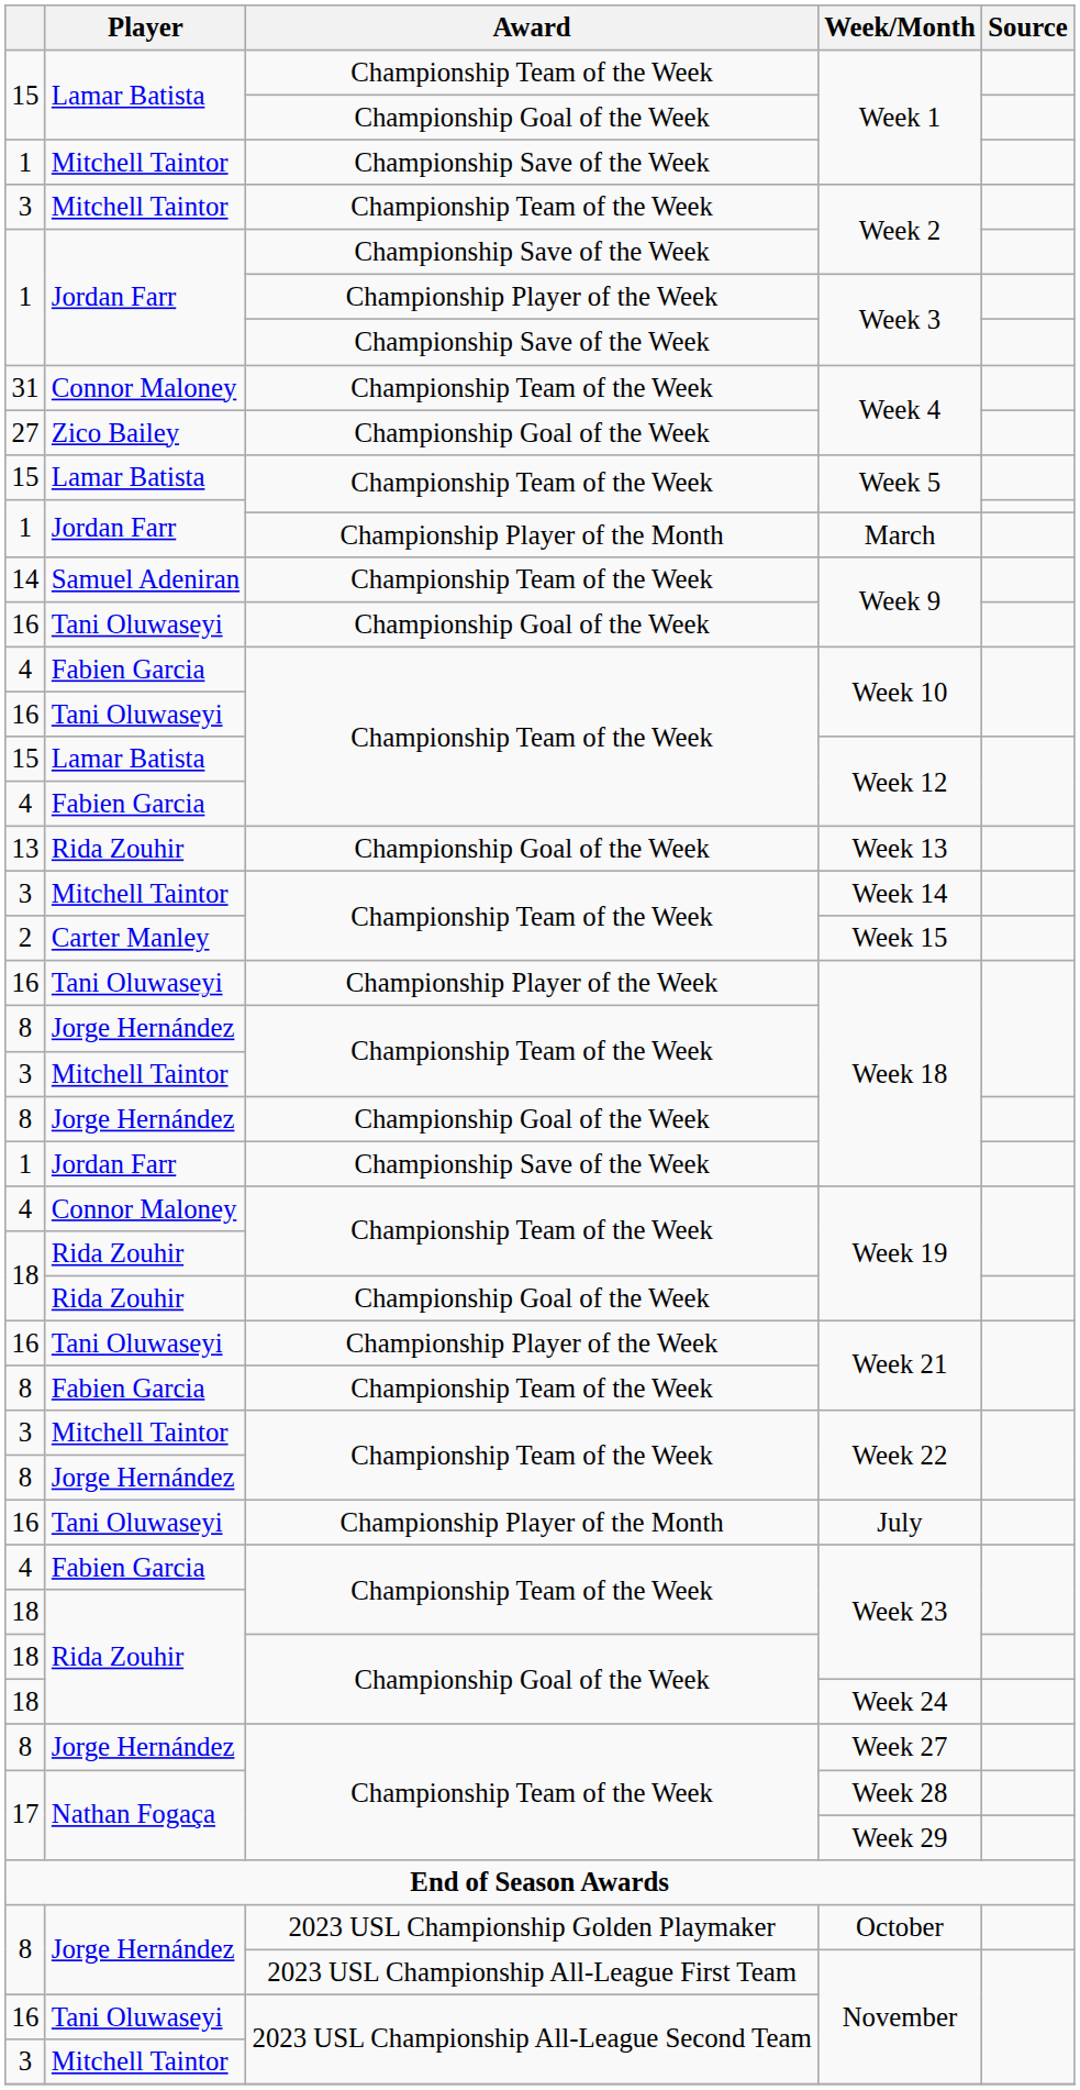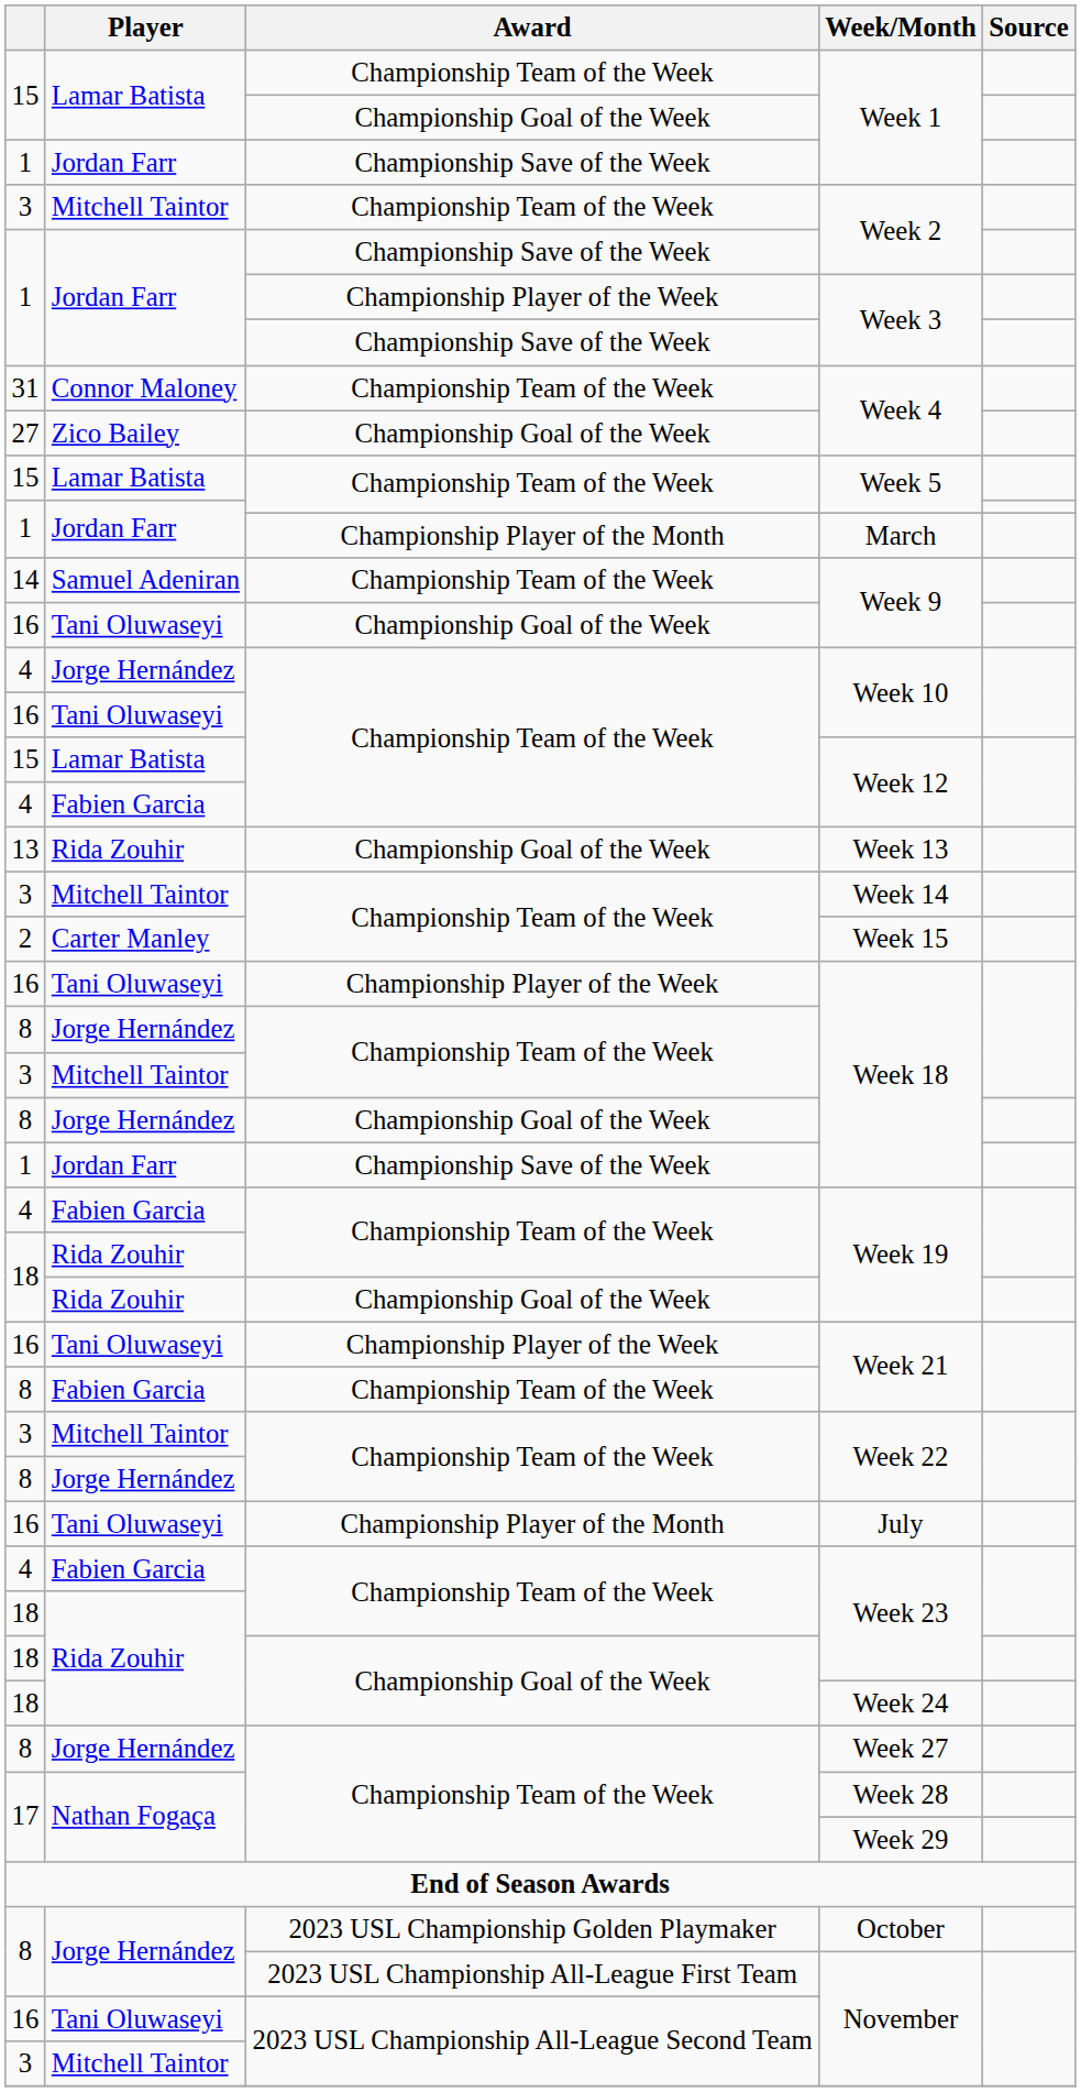 <table class="wikitable sortable" style="text-align:left; font-size:95%;">
 <tr>
 <th></th>
 <th>Player</th>
 <th>Award</th>
 <th>Week/Month</th>
 <th>Source</th>
 </tr>
 <tr>
 <td rowspan=2 align=center>15</td>
 <td rowspan=2> <a href='#'>Lamar Batista</a></td>
 <td rowspan=1 align=center>Championship Team of the Week</td>
 <td rowspan=3 style="text-align:center;">Week 1</td>
 <td align=center></td>
 </tr>
 <tr>
 <td rowspan=1 align=center>Championship Goal of the Week</td>
 <td align=center></td>
 </tr>
 <tr>
 <td align=center>1</td>
-<td> <a href='#'>Mitchell Taintor</a></td>
+<td> <a href='#'>Jordan Farr</a></td>
 <td rowspan=1 align=center>Championship Save of the Week</td>
 <td align=center></td>
 </tr>
 <tr>
 <td align=center>3</td>
 <td> <a href='#'>Mitchell Taintor</a></td>
 <td align=center>Championship Team of the Week</td>
 <td rowspan=2 style="text-align:center;">Week 2</td>
 <td align=center></td>
 </tr>
 <tr>
 <td rowspan=3 align=center>1</td>
 <td rowspan=3> <a href='#'>Jordan Farr</a></td>
 <td rowspan=1 align=center>Championship Save of the Week</td>
 <td align=center></td>
 </tr>
 <tr>
 <td rowspan=1 align=center>Championship Player of the Week</td>
 <td rowspan=2 style="text-align:center;">Week 3</td>
 <td align=center></td>
 </tr>
 <tr>
 <td rowspan=1 align=center>Championship Save of the Week</td>
 <td align=center></td>
 </tr>
 <tr>
 <td align=center>31</td>
 <td> <a href='#'>Connor Maloney</a></td>
 <td align=center>Championship Team of the Week</td>
 <td rowspan=2 style="text-align:center;">Week 4</td>
 <td align=center></td>
 </tr>
 <tr>
 <td align=center>27</td>
 <td> <a href='#'>Zico Bailey</a></td>
 <td align=center>Championship Goal of the Week</td>
 <td align=center></td>
 </tr>
 <tr>
 <td align=center>15</td>
 <td> <a href='#'>Lamar Batista</a></td>
 <td rowspan=2 align=center>Championship Team of the Week</td>
 <td rowspan=2 style="text-align:center;">Week 5</td>
 <td align=center></td>
 </tr>
 <tr>
 <td rowspan=2 align=center>1</td>
 <td rowspan=2> <a href='#'>Jordan Farr</a></td>
 <td align=center></td>
 </tr>
 <tr>
 <td rowspan=1 align=center>Championship Player of the Month</td>
 <td style="text-align:center;">March</td>
 <td align=center></td>
 </tr>
 <tr>
 <td align=center>14</td>
 <td> <a href='#'>Samuel Adeniran</a></td>
 <td align=center>Championship Team of the Week</td>
 <td rowspan=2 style="text-align:center;">Week 9</td>
 <td align=center></td>
 </tr>
 <tr>
 <td align=center>16</td>
 <td> <a href='#'>Tani Oluwaseyi</a></td>
 <td align=center>Championship Goal of the Week</td>
 <td align=center></td>
 </tr>
 <tr>
 <td align=center>4</td>
-<td> <a href='#'>Fabien Garcia</a></td>
+<td> <a href='#'>Jorge Hernández</a></td>
 <td rowspan=4 align=center>Championship Team of the Week</td>
 <td rowspan=2 style="text-align:center;">Week 10</td>
 <td rowspan=2 align=center></td>
 </tr>
 <tr>
 <td align=center>16</td>
 <td> <a href='#'>Tani Oluwaseyi</a></td>
 </tr>
 <tr>
 <td align=center>15</td>
 <td> <a href='#'>Lamar Batista</a></td>
 <td rowspan=2 style="text-align:center;">Week 12</td>
 <td rowspan=2 align=center></td>
 </tr>
 <tr>
 <td align=center>4</td>
 <td> <a href='#'>Fabien Garcia</a></td>
 </tr>
 <tr>
 <td align=center>13</td>
 <td> <a href='#'>Rida Zouhir</a></td>
 <td align=center>Championship Goal of the Week</td>
 <td style="text-align:center;">Week 13</td>
 <td align=center></td>
 </tr>
 <tr>
 <td align=center>3</td>
 <td> <a href='#'>Mitchell Taintor</a></td>
 <td rowspan=2 align=center>Championship Team of the Week</td>
 <td style="text-align:center;">Week 14</td>
 <td align=center></td>
 </tr>
 <tr>
 <td align=center>2</td>
 <td> <a href='#'>Carter Manley</a></td>
 <td style="text-align:center;">Week 15</td>
 <td align=center></td>
 </tr>
 <tr>
 <td align=center>16</td>
 <td> <a href='#'>Tani Oluwaseyi</a></td>
 <td align=center>Championship Player of the Week</td>
 <td rowspan=5 style="text-align:center;">Week 18</td>
 <td rowspan=3 align=center></td>
 </tr>
 <tr>
 <td align=center>8</td>
 <td> <a href='#'>Jorge Hernández</a></td>
 <td rowspan=2 align=center>Championship Team of the Week</td>
 </tr>
 <tr>
 <td align=center>3</td>
 <td> <a href='#'>Mitchell Taintor</a></td>
 </tr>
 <tr>
 <td align=center>8</td>
 <td> <a href='#'>Jorge Hernández</a></td>
 <td align=center>Championship Goal of the Week</td>
 <td align=center></td>
 </tr>
 <tr>
 <td align=center>1</td>
 <td> <a href='#'>Jordan Farr</a></td>
 <td align=center>Championship Save of the Week</td>
 <td align=center></td>
 </tr>
 <tr>
 <td align=center>4</td>
-<td> <a href='#'>Connor Maloney</a></td>
+<td> <a href='#'>Fabien Garcia</a></td>
 <td rowspan=2 align=center>Championship Team of the Week</td>
 <td rowspan=3 style="text-align:center;">Week 19</td>
 <td rowspan=2 align=center></td>
 </tr>
 <tr>
 <td rowspan=2 align=center>18</td>
 <td> <a href='#'>Rida Zouhir</a></td>
 </tr>
 <tr>
 <td> <a href='#'>Rida Zouhir</a></td>
 <td align=center>Championship Goal of the Week</td>
 <td align=center></td>
 </tr>
 <tr>
 <td align=center>16</td>
 <td> <a href='#'>Tani Oluwaseyi</a></td>
 <td align=center>Championship Player of the Week</td>
 <td rowspan=2 style="text-align:center;">Week 21</td>
 <td rowspan=2 align=center></td>
 </tr>
 <tr>
 <td align=center>8</td>
 <td> <a href='#'>Fabien Garcia</a></td>
 <td align=center>Championship Team of the Week</td>
 </tr>
 <tr>
 <td align=center>3</td>
 <td> <a href='#'>Mitchell Taintor</a></td>
 <td rowspan=2 align=center>Championship Team of the Week</td>
 <td rowspan=2 style="text-align:center;">Week 22</td>
 <td rowspan=2 align=center></td>
 </tr>
 <tr>
 <td align=center>8</td>
 <td> <a href='#'>Jorge Hernández</a></td>
 </tr>
 <tr>
 <td align=center>16</td>
 <td> <a href='#'>Tani Oluwaseyi</a></td>
 <td align=center>Championship Player of the Month</td>
 <td style="text-align:center;">July</td>
 <td align=center></td>
 </tr>
 <tr>
 <td align=center>4</td>
 <td> <a href='#'>Fabien Garcia</a></td>
 <td rowspan=2 align=center>Championship Team of the Week</td>
 <td rowspan=3 style="text-align:center;">Week 23</td>
 <td rowspan=2 align=center></td>
 </tr>
 <tr>
 <td align=center>18</td>
 <td rowspan=3> <a href='#'>Rida Zouhir</a></td>
 </tr>
 <tr>
 <td align=center>18</td>
 <td rowspan=2 align=center>Championship Goal of the Week</td>
 <td align=center></td>
 </tr>
 <tr>
 <td align=center>18</td>
 <td style="text-align:center;">Week 24</td>
 <td align=center></td>
 </tr>
 <tr>
 <td align=center>8</td>
 <td> <a href='#'>Jorge Hernández</a></td>
 <td rowspan=3 align=center>Championship Team of the Week</td>
 <td style="text-align:center;">Week 27</td>
 <td align=center></td>
 </tr>
 <tr>
 <td rowspan=2 align=center>17</td>
 <td rowspan=2> <a href='#'>Nathan Fogaça</a></td>
 <td style="text-align:center;">Week 28</td>
 <td align=center></td>
 </tr>
 <tr>
 <td style="text-align:center;">Week 29</td>
 <td align=center></td>
 </tr>
 <tr>
 <td colspan="6" align=center font-size:95%><strong>End of Season Awards</strong></td>
 </tr>
 <tr>
 <td rowspan=2 align=center>8</td>
 <td rowspan=2> <a href='#'>Jorge Hernández</a></td>
 <td align=center>2023 USL Championship Golden Playmaker</td>
 <td style="text-align:center;">October</td>
 <td align=center></td>
 </tr>
 <tr>
 <td align=center>2023 USL Championship All-League First Team</td>
 <td rowspan=3 style="text-align:center;">November</td>
 <td rowspan=3 align=center></td>
 </tr>
 <tr>
 <td align=center>16</td>
 <td> <a href='#'>Tani Oluwaseyi</a></td>
 <td rowspan=2  style="text-align:center;">2023 USL Championship All-League Second Team</td>
 </tr>
 <tr>
 <td align=center>3</td>
 <td> <a href='#'>Mitchell Taintor</a></td>
 </tr>
 <tr>
 </tr>
 </table>
